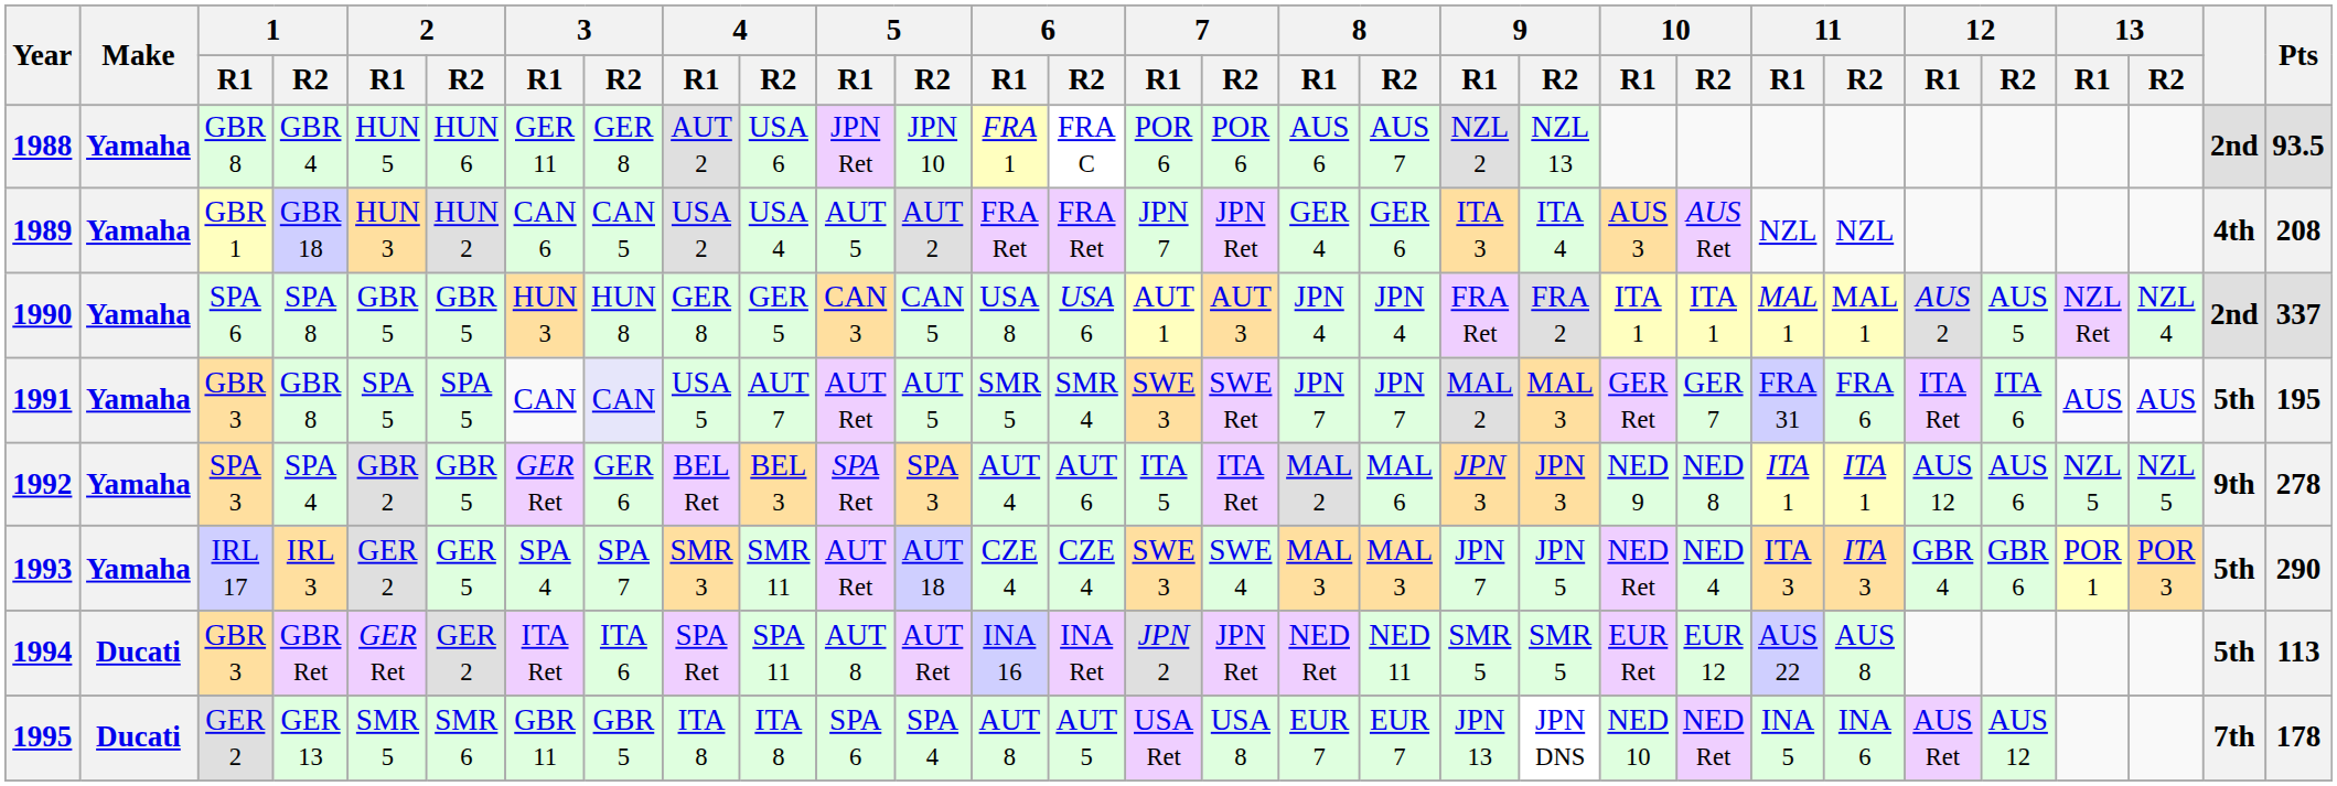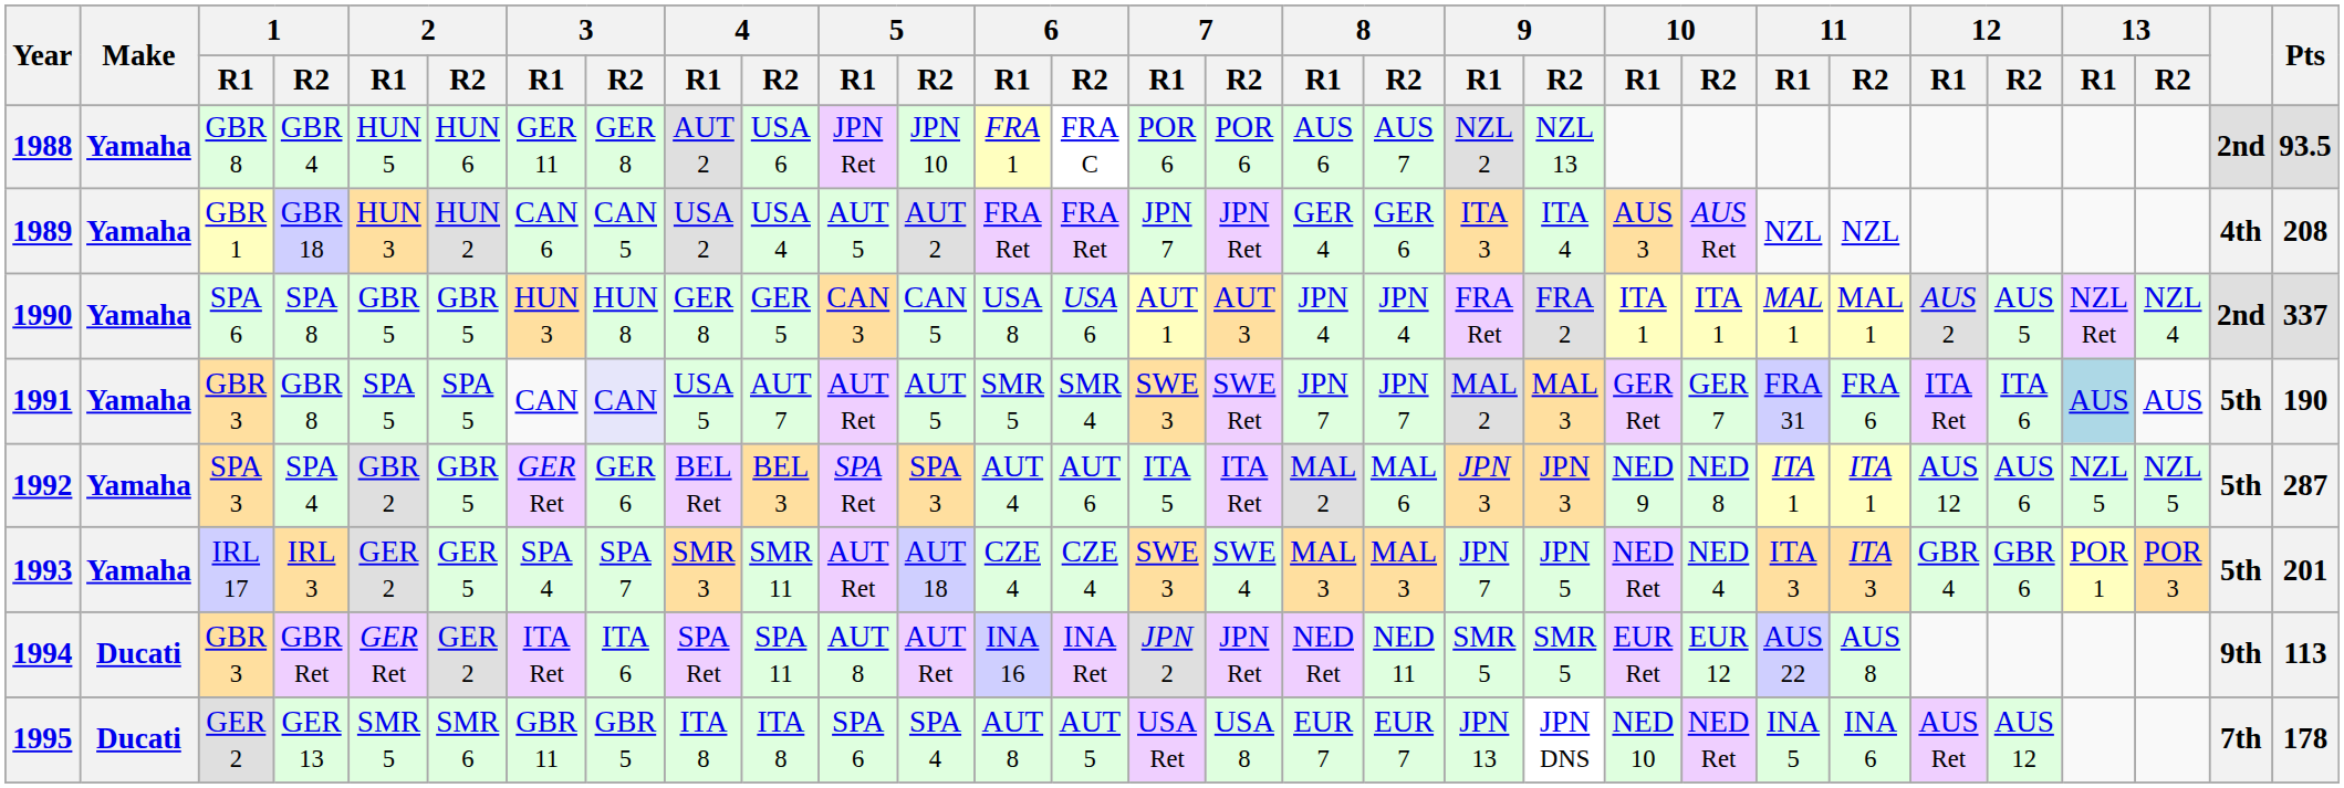 <table class="wikitable" style="text-align:center; font-size:90%">
 <tr>
 <th valign="middle" rowspan=2>Year</th>
 <th valign="middle" rowspan=2>Make</th>
 <th colspan=2>1</th>
 <th colspan=2>2</th>
 <th colspan=2>3</th>
 <th colspan=2>4</th>
 <th colspan=2>5</th>
 <th colspan=2>6</th>
 <th colspan=2>7</th>
 <th colspan=2>8</th>
 <th colspan=2>9</th>
 <th colspan=2>10</th>
 <th colspan=2>11</th>
 <th colspan=2>12</th>
 <th colspan=2>13</th>
 <th rowspan=2></th>
 <th rowspan=2>Pts</th>
 </tr>
 <tr>
 <th>R1</th>
 <th>R2</th>
 <th>R1</th>
 <th>R2</th>
 <th>R1</th>
 <th>R2</th>
 <th>R1</th>
 <th>R2</th>
 <th>R1</th>
 <th>R2</th>
 <th>R1</th>
 <th>R2</th>
 <th>R1</th>
 <th>R2</th>
 <th>R1</th>
 <th>R2</th>
 <th>R1</th>
 <th>R2</th>
 <th>R1</th>
 <th>R2</th>
 <th>R1</th>
 <th>R2</th>
 <th>R1</th>
 <th>R2</th>
 <th>R1</th>
 <th>R2</th>
 </tr>
 <tr>
 <th><a href='#'>1988</a></th>
 <th><a href='#'>Yamaha</a></th>
 <td style="background:#DFFFDF;"><a href='#'>GBR</a><br><small>8</small></td>
 <td style="background:#DFFFDF;"><a href='#'>GBR</a><br><small>4</small></td>
 <td style="background:#DFFFDF;"><a href='#'>HUN</a><br><small>5</small></td>
 <td style="background:#DFFFDF;"><a href='#'>HUN</a><br><small>6</small></td>
 <td style="background:#DFFFDF;"><a href='#'>GER</a><br><small>11</small></td>
 <td style="background:#DFFFDF;"><a href='#'>GER</a><br><small>8</small></td>
 <td style="background:#DFDFDF;"><a href='#'>AUT</a><br><small>2</small></td>
 <td style="background:#DFFFDF;"><a href='#'>USA</a><br><small>6</small></td>
 <td style="background:#EFCFFF;"><a href='#'>JPN</a><br><small>Ret</small></td>
 <td style="background:#DFFFDF;"><a href='#'>JPN</a><br><small>10</small></td>
 <td style="background:#FFFFBF;"><em><a href='#'>FRA</a></em><br><small>1</small></td>
 <td style="background:#FFFFFF;"><a href='#'>FRA</a><br><small>C</small></td>
 <td style="background:#DFFFDF;"><a href='#'>POR</a><br><small>6</small></td>
 <td style="background:#DFFFDF;"><a href='#'>POR</a><br><small>6</small></td>
 <td style="background:#DFFFDF;"><a href='#'>AUS</a><br><small>6</small></td>
 <td style="background:#DFFFDF;"><a href='#'>AUS</a><br><small>7</small></td>
 <td style="background:#DFDFDF;"><a href='#'>NZL</a><br><small>2</small></td>
 <td style="background:#DFFFDF;"><a href='#'>NZL</a><br><small>13</small></td>
 <td></td>
 <td></td>
 <td></td>
 <td></td>
 <td></td>
 <td></td>
 <td></td>
 <td></td>
 <th style="background:#DFDFDF;">2nd</th>
 <th style="background:#DFDFDF;">93.5</th>
 </tr>
 <tr>
 <th><a href='#'>1989</a></th>
 <th><a href='#'>Yamaha</a></th>
 <td style="background:#FFFFBF;"><a href='#'>GBR</a><br><small>1</small></td>
 <td style="background:#CFCFFF;"><a href='#'>GBR</a><br><small>18</small></td>
 <td style="background:#FFDF9F;"><a href='#'>HUN</a><br><small>3</small></td>
 <td style="background:#DFDFDF;"><a href='#'>HUN</a><br><small>2</small></td>
 <td style="background:#DFFFDF;"><a href='#'>CAN</a><br><small>6</small></td>
 <td style="background:#DFFFDF;"><a href='#'>CAN</a><br><small>5</small></td>
 <td style="background:#DFDFDF;"><a href='#'>USA</a><br><small>2</small></td>
 <td style="background:#DFFFDF;"><a href='#'>USA</a><br><small>4</small></td>
 <td style="background:#DFFFDF;"><a href='#'>AUT</a><br><small>5</small></td>
 <td style="background:#DFDFDF;"><a href='#'>AUT</a><br><small>2</small></td>
 <td style="background:#EFCFFF;"><a href='#'>FRA</a><br><small>Ret</small></td>
 <td style="background:#EFCFFF;"><a href='#'>FRA</a><br><small>Ret</small></td>
 <td style="background:#DFFFDF;"><a href='#'>JPN</a><br><small>7</small></td>
 <td style="background:#EFCFFF;"><a href='#'>JPN</a><br><small>Ret</small></td>
 <td style="background:#DFFFDF;"><a href='#'>GER</a><br><small>4</small></td>
 <td style="background:#DFFFDF;"><a href='#'>GER</a><br><small>6</small></td>
 <td style="background:#FFDF9F;"><a href='#'>ITA</a><br><small>3</small></td>
 <td style="background:#DFFFDF;"><a href='#'>ITA</a><br><small>4</small></td>
 <td style="background:#FFDF9F;"><a href='#'>AUS</a><br><small>3</small></td>
 <td style="background:#EFCFFF;"><em><a href='#'>AUS</a></em><br><small>Ret</small></td>
 <td><a href='#'>NZL</a></td>
 <td><a href='#'>NZL</a></td>
 <td></td>
 <td></td>
 <td></td>
 <td></td>
 <th>4th</th>
 <th>208</th>
 </tr>
 <tr>
 <th><a href='#'>1990</a></th>
 <th><a href='#'>Yamaha</a></th>
 <td style="background:#DFFFDF;"><a href='#'>SPA</a><br><small>6</small></td>
 <td style="background:#DFFFDF;"><a href='#'>SPA</a><br><small>8</small></td>
 <td style="background:#DFFFDF;"><a href='#'>GBR</a><br><small>5</small></td>
 <td style="background:#DFFFDF;"><a href='#'>GBR</a><br><small>5</small></td>
 <td style="background:#FFDF9F;"><a href='#'>HUN</a><br><small>3</small></td>
 <td style="background:#DFFFDF;"><a href='#'>HUN</a><br><small>8</small></td>
 <td style="background:#DFFFDF;"><a href='#'>GER</a><br><small>8</small></td>
 <td style="background:#DFFFDF;"><a href='#'>GER</a><br><small>5</small></td>
 <td style="background:#FFDF9F;"><a href='#'>CAN</a><br><small>3</small></td>
 <td style="background:#DFFFDF;"><a href='#'>CAN</a><br><small>5</small></td>
 <td style="background:#DFFFDF;"><a href='#'>USA</a><br><small>8</small></td>
 <td style="background:#DFFFDF;"><em><a href='#'>USA</a></em><br><small>6</small></td>
 <td style="background:#FFFFBF;"><a href='#'>AUT</a><br><small>1</small></td>
 <td style="background:#FFDF9F;"><a href='#'>AUT</a><br><small>3</small></td>
 <td style="background:#DFFFDF;"><a href='#'>JPN</a><br><small>4</small></td>
 <td style="background:#DFFFDF;"><a href='#'>JPN</a><br><small>4</small></td>
 <td style="background:#EFCFFF;"><a href='#'>FRA</a><br><small>Ret</small></td>
 <td style="background:#DFDFDF;"><a href='#'>FRA</a><br><small>2</small></td>
 <td style="background:#FFFFBF;"><a href='#'>ITA</a><br><small>1</small></td>
 <td style="background:#FFFFBF;"><a href='#'>ITA</a><br><small>1</small></td>
 <td style="background:#FFFFBF;"><em><a href='#'>MAL</a></em><br><small>1</small></td>
 <td style="background:#FFFFBF;"><a href='#'>MAL</a><br><small>1</small></td>
 <td style="background:#DFDFDF;"><em><a href='#'>AUS</a></em><br><small>2</small></td>
 <td style="background:#DFFFDF;"><a href='#'>AUS</a><br><small>5</small></td>
 <td style="background:#EFCFFF;"><a href='#'>NZL</a><br><small>Ret</small></td>
 <td style="background:#DFFFDF;"><a href='#'>NZL</a><br><small>4</small></td>
 <th style="background:#DFDFDF;">2nd</th>
 <th style="background:#DFDFDF;">337</th>
 </tr>
 <tr>
 <th><a href='#'>1991</a></th>
 <th><a href='#'>Yamaha</a></th>
 <td style="background:#FFDF9F;"><a href='#'>GBR</a><br><small>3</small></td>
 <td style="background:#DFFFDF;"><a href='#'>GBR</a><br><small>8</small></td>
 <td style="background:#DFFFDF;"><a href='#'>SPA</a><br><small>5</small></td>
 <td style="background:#DFFFDF;"><a href='#'>SPA</a><br><small>5</small></td>
 <td><a href='#'>CAN</a></td>
 <td style="background: lavender;"><a href='#'>CAN</a></td>
 <td style="background:#DFFFDF;"><a href='#'>USA</a><br><small>5</small></td>
 <td style="background:#DFFFDF;"><a href='#'>AUT</a><br><small>7</small></td>
 <td style="background:#EFCFFF;"><a href='#'>AUT</a><br><small>Ret</small></td>
 <td style="background:#DFFFDF;"><a href='#'>AUT</a><br><small>5</small></td>
 <td style="background:#DFFFDF;"><a href='#'>SMR</a><br><small>5</small></td>
 <td style="background:#DFFFDF;"><a href='#'>SMR</a><br><small>4</small></td>
 <td style="background:#FFDF9F;"><a href='#'>SWE</a><br><small>3</small></td>
 <td style="background:#EFCFFF;"><a href='#'>SWE</a><br><small>Ret</small></td>
 <td style="background:#DFFFDF;"><a href='#'>JPN</a><br><small>7</small></td>
 <td style="background:#DFFFDF;"><a href='#'>JPN</a><br><small>7</small></td>
 <td style="background:#DFDFDF;"><a href='#'>MAL</a><br><small>2</small></td>
 <td style="background:#FFDF9F;"><a href='#'>MAL</a><br><small>3</small></td>
 <td style="background:#EFCFFF;"><a href='#'>GER</a><br><small>Ret</small></td>
 <td style="background:#DFFFDF;"><a href='#'>GER</a><br><small>7</small></td>
 <td style="background:#CFCFFF;"><a href='#'>FRA</a><br><small>31</small></td>
 <td style="background:#DFFFDF;"><a href='#'>FRA</a><br><small>6</small></td>
 <td style="background:#EFCFFF;"><a href='#'>ITA</a><br><small>Ret</small></td>
 <td style="background:#DFFFDF;"><a href='#'>ITA</a><br><small>6</small></td>
-<td><a href='#'>AUS</a></td>
+<td style="background: lightblue;"><a href='#'>AUS</a></td>
 <td><a href='#'>AUS</a></td>
 <th>5th</th>
-<th>195</th>
+<th>190</th>
 </tr>
 <tr>
 <th><a href='#'>1992</a></th>
 <th><a href='#'>Yamaha</a></th>
 <td style="background:#FFDF9F;"><a href='#'>SPA</a><br><small>3</small></td>
 <td style="background:#DFFFDF;"><a href='#'>SPA</a><br><small>4</small></td>
 <td style="background:#DFDFDF;"><a href='#'>GBR</a><br><small>2</small></td>
 <td style="background:#DFFFDF;"><a href='#'>GBR</a><br><small>5</small></td>
 <td style="background:#EFCFFF;"><em><a href='#'>GER</a></em><br><small>Ret</small></td>
 <td style="background:#DFFFDF;"><a href='#'>GER</a><br><small>6</small></td>
 <td style="background:#EFCFFF;"><a href='#'>BEL</a><br><small>Ret</small></td>
 <td style="background:#FFDF9F;"><a href='#'>BEL</a><br><small>3</small></td>
 <td style="background:#EFCFFF;"><em><a href='#'>SPA</a></em><br><small>Ret</small></td>
 <td style="background:#FFDF9F;"><a href='#'>SPA</a><br><small>3</small></td>
 <td style="background:#DFFFDF;"><a href='#'>AUT</a><br><small>4</small></td>
 <td style="background:#DFFFDF;"><a href='#'>AUT</a><br><small>6</small></td>
 <td style="background:#DFFFDF;"><a href='#'>ITA</a><br><small>5</small></td>
 <td style="background:#EFCFFF;"><a href='#'>ITA</a><br><small>Ret</small></td>
 <td style="background:#DFDFDF;"><a href='#'>MAL</a><br><small>2</small></td>
 <td style="background:#DFFFDF;"><a href='#'>MAL</a><br><small>6</small></td>
 <td style="background:#FFDF9F;"><em><a href='#'>JPN</a></em><br><small>3</small></td>
 <td style="background:#FFDF9F;"><a href='#'>JPN</a><br><small>3</small></td>
 <td style="background:#DFFFDF;"><a href='#'>NED</a><br><small>9</small></td>
 <td style="background:#DFFFDF;"><a href='#'>NED</a><br><small>8</small></td>
 <td style="background:#FFFFBF;"><em><a href='#'>ITA</a></em><br><small>1</small></td>
 <td style="background:#FFFFBF;"><em><a href='#'>ITA</a></em><br><small>1</small></td>
 <td style="background:#DFFFDF;"><a href='#'>AUS</a><br><small>12</small></td>
 <td style="background:#DFFFDF;"><a href='#'>AUS</a><br><small>6</small></td>
 <td style="background:#DFFFDF;"><a href='#'>NZL</a><br><small>5</small></td>
 <td style="background:#DFFFDF;"><a href='#'>NZL</a><br><small>5</small></td>
-<th>9th</th>
-<th>278</th>
+<th>5th</th>
+<th>287</th>
 </tr>
 <tr>
 <th><a href='#'>1993</a></th>
 <th><a href='#'>Yamaha</a></th>
 <td style="background:#CFCFFF;"><a href='#'>IRL</a><br><small>17</small></td>
 <td style="background:#FFDF9F;"><a href='#'>IRL</a><br><small>3</small></td>
 <td style="background:#DFDFDF;"><a href='#'>GER</a><br><small>2</small></td>
 <td style="background:#DFFFDF;"><a href='#'>GER</a><br><small>5</small></td>
 <td style="background:#DFFFDF;"><a href='#'>SPA</a><br><small>4</small></td>
 <td style="background:#DFFFDF;"><a href='#'>SPA</a><br><small>7</small></td>
 <td style="background:#FFDF9F;"><a href='#'>SMR</a><br><small>3</small></td>
 <td style="background:#DFFFDF;"><a href='#'>SMR</a><br><small>11</small></td>
 <td style="background:#EFCFFF;"><a href='#'>AUT</a><br><small>Ret</small></td>
 <td style="background:#CFCFFF;"><a href='#'>AUT</a><br><small>18</small></td>
 <td style="background:#DFFFDF;"><a href='#'>CZE</a><br><small>4</small></td>
 <td style="background:#DFFFDF;"><a href='#'>CZE</a><br><small>4</small></td>
 <td style="background:#FFDF9F;"><a href='#'>SWE</a><br><small>3</small></td>
 <td style="background:#DFFFDF;"><a href='#'>SWE</a><br><small>4</small></td>
 <td style="background:#FFDF9F;"><a href='#'>MAL</a><br><small>3</small></td>
 <td style="background:#FFDF9F;"><a href='#'>MAL</a><br><small>3</small></td>
 <td style="background:#DFFFDF;"><a href='#'>JPN</a><br><small>7</small></td>
 <td style="background:#DFFFDF;"><a href='#'>JPN</a><br><small>5</small></td>
 <td style="background:#EFCFFF;"><a href='#'>NED</a><br><small>Ret</small></td>
 <td style="background:#DFFFDF;"><a href='#'>NED</a><br><small>4</small></td>
 <td style="background:#FFDF9F;"><a href='#'>ITA</a><br><small>3</small></td>
 <td style="background:#FFDF9F;"><em><a href='#'>ITA</a></em><br><small>3</small></td>
 <td style="background:#DFFFDF;"><a href='#'>GBR</a><br><small>4</small></td>
 <td style="background:#DFFFDF;"><a href='#'>GBR</a><br><small>6</small></td>
 <td style="background:#FFFFBF;"><a href='#'>POR</a><br><small>1</small></td>
 <td style="background:#FFDF9F;"><a href='#'>POR</a><br><small>3</small></td>
 <th>5th</th>
-<th>290</th>
+<th>201</th>
 </tr>
 <tr>
 <th><a href='#'>1994</a></th>
 <th><a href='#'>Ducati</a></th>
 <td style="background:#FFDF9F;"><a href='#'>GBR</a><br><small>3</small></td>
 <td style="background:#EFCFFF;"><a href='#'>GBR</a><br><small>Ret</small></td>
 <td style="background:#EFCFFF;"><em><a href='#'>GER</a></em><br><small>Ret</small></td>
 <td style="background:#DFDFDF;"><a href='#'>GER</a><br><small>2</small></td>
 <td style="background:#EFCFFF;"><a href='#'>ITA</a><br><small>Ret</small></td>
 <td style="background:#DFFFDF;"><a href='#'>ITA</a><br><small>6</small></td>
 <td style="background:#EFCFFF;"><a href='#'>SPA</a><br><small>Ret</small></td>
 <td style="background:#DFFFDF;"><a href='#'>SPA</a><br><small>11</small></td>
 <td style="background:#DFFFDF;"><a href='#'>AUT</a><br><small>8</small></td>
 <td style="background:#EFCFFF;"><a href='#'>AUT</a><br><small>Ret</small></td>
 <td style="background:#CFCFFF;"><a href='#'>INA</a><br><small>16</small></td>
 <td style="background:#EFCFFF;"><a href='#'>INA</a><br><small>Ret</small></td>
 <td style="background:#DFDFDF;"><em><a href='#'>JPN</a></em><br><small>2</small></td>
 <td style="background:#EFCFFF;"><a href='#'>JPN</a><br><small>Ret</small></td>
 <td style="background:#EFCFFF;"><a href='#'>NED</a><br><small>Ret</small></td>
 <td style="background:#DFFFDF;"><a href='#'>NED</a><br><small>11</small></td>
 <td style="background:#DFFFDF;"><a href='#'>SMR</a><br><small>5</small></td>
 <td style="background:#DFFFDF;"><a href='#'>SMR</a><br><small>5</small></td>
 <td style="background:#EFCFFF;"><a href='#'>EUR</a><br><small>Ret</small></td>
 <td style="background:#DFFFDF;"><a href='#'>EUR</a><br><small>12</small></td>
 <td style="background:#CFCFFF;"><a href='#'>AUS</a><br><small>22</small></td>
 <td style="background:#DFFFDF;"><a href='#'>AUS</a><br><small>8</small></td>
 <td></td>
 <td></td>
 <td></td>
 <td></td>
-<th>5th</th>
+<th>9th</th>
 <th>113</th>
 </tr>
 <tr>
 <th><a href='#'>1995</a></th>
 <th><a href='#'>Ducati</a></th>
 <td style="background:#DFDFDF;"><a href='#'>GER</a><br><small>2</small></td>
 <td style="background:#DFFFDF;"><a href='#'>GER</a><br><small>13</small></td>
 <td style="background:#DFFFDF;"><a href='#'>SMR</a><br><small>5</small></td>
 <td style="background:#DFFFDF;"><a href='#'>SMR</a><br><small>6</small></td>
 <td style="background:#DFFFDF;"><a href='#'>GBR</a><br><small>11</small></td>
 <td style="background:#DFFFDF;"><a href='#'>GBR</a><br><small>5</small></td>
 <td style="background:#DFFFDF;"><a href='#'>ITA</a><br><small>8</small></td>
 <td style="background:#DFFFDF;"><a href='#'>ITA</a><br><small>8</small></td>
 <td style="background:#DFFFDF;"><a href='#'>SPA</a><br><small>6</small></td>
 <td style="background:#DFFFDF;"><a href='#'>SPA</a><br><small>4</small></td>
 <td style="background:#DFFFDF;"><a href='#'>AUT</a><br><small>8</small></td>
 <td style="background:#DFFFDF;"><a href='#'>AUT</a><br><small>5</small></td>
 <td style="background:#EFCFFF;"><a href='#'>USA</a><br><small>Ret</small></td>
 <td style="background:#DFFFDF;"><a href='#'>USA</a><br><small>8</small></td>
 <td style="background:#DFFFDF;"><a href='#'>EUR</a><br><small>7</small></td>
 <td style="background:#DFFFDF;"><a href='#'>EUR</a><br><small>7</small></td>
 <td style="background:#DFFFDF;"><a href='#'>JPN</a><br><small>13</small></td>
 <td style="background:#FFFFFF;"><a href='#'>JPN</a><br><small>DNS</small></td>
 <td style="background:#DFFFDF;"><a href='#'>NED</a><br><small>10</small></td>
 <td style="background:#EFCFFF;"><a href='#'>NED</a><br><small>Ret</small></td>
 <td style="background:#DFFFDF;"><a href='#'>INA</a><br><small>5</small></td>
 <td style="background:#DFFFDF;"><a href='#'>INA</a><br><small>6</small></td>
 <td style="background:#EFCFFF;"><a href='#'>AUS</a><br><small>Ret</small></td>
 <td style="background:#DFFFDF;"><a href='#'>AUS</a><br><small>12</small></td>
 <td></td>
 <td></td>
 <th>7th</th>
 <th>178</th>
 </tr>
 </table>
